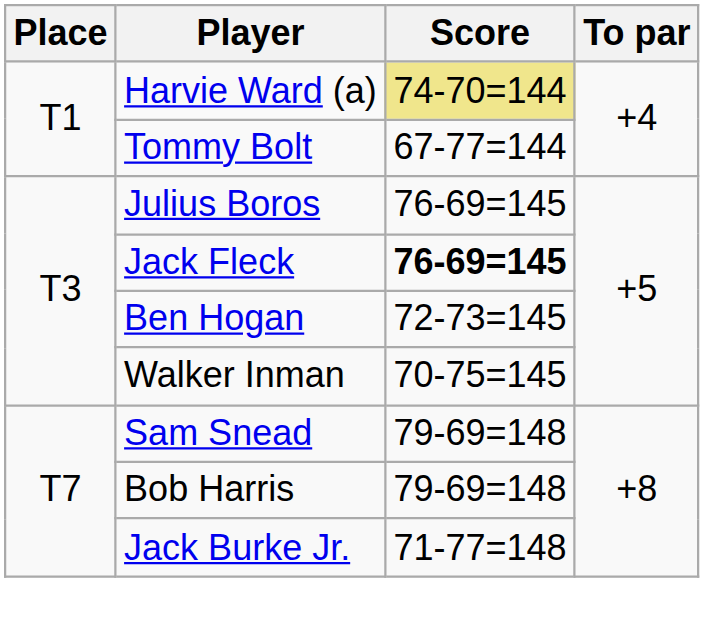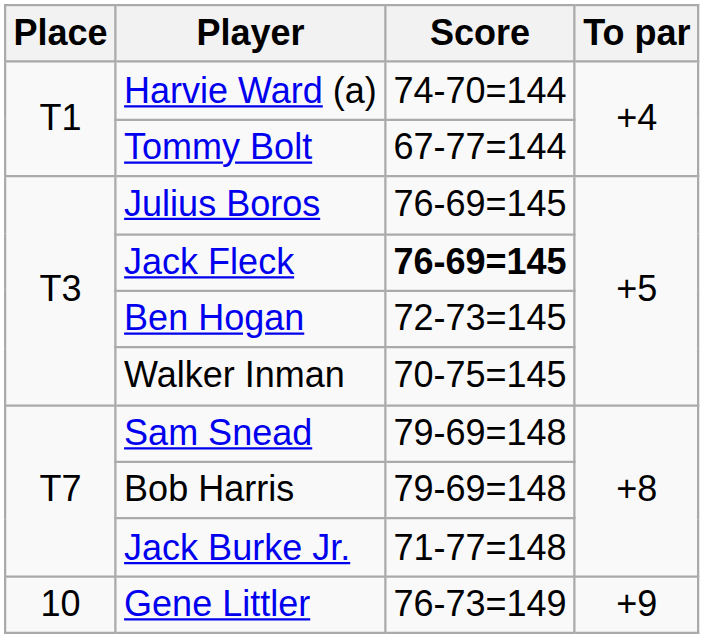 <table class=wikitable>
 <tr>
 <th>Place</th>
 <th>Player</th>
 <th>Score</th>
 <th>To par</th>
 </tr>
 <tr>
 <td rowspan=2 align=center>T1</td>
 <td> <a href='#'>Harvie Ward</a> (a)</td>
-<td style="background: khaki;">74-70=144</td>
+<td>74-70=144</td>
 <td rowspan=2 align=center>+4</td>
 </tr>
 <tr>
 <td> <a href='#'>Tommy Bolt</a></td>
 <td>67-77=144</td>
 </tr>
 <tr>
 <td rowspan=4 align=center>T3</td>
 <td> <a href='#'>Julius Boros</a></td>
 <td>76-69=145</td>
 <td rowspan=4 align=center>+5</td>
 </tr>
 <tr>
 <td> <a href='#'>Jack Fleck</a></td>
 <td><strong>76-69=145</strong></td>
 </tr>
 <tr>
 <td> <a href='#'>Ben Hogan</a></td>
 <td>72-73=145</td>
 </tr>
 <tr>
 <td> Walker Inman</td>
 <td>70-75=145</td>
 </tr>
 <tr>
 <td rowspan=3 align=center>T7</td>
 <td> <a href='#'>Sam Snead</a></td>
 <td>79-69=148</td>
 <td rowspan=3 align=center>+8</td>
 </tr>
 <tr>
 <td> Bob Harris</td>
 <td>79-69=148</td>
 </tr>
 <tr>
 <td> <a href='#'>Jack Burke Jr.</a></td>
 <td>71-77=148</td>
 </tr>
+<tr>
+<td align=center>10</td>
+<td> <a href='#'>Gene Littler</a></td>
+<td>76-73=149</td>
+<td align=center>+9</td>
+</tr>
 </table>
